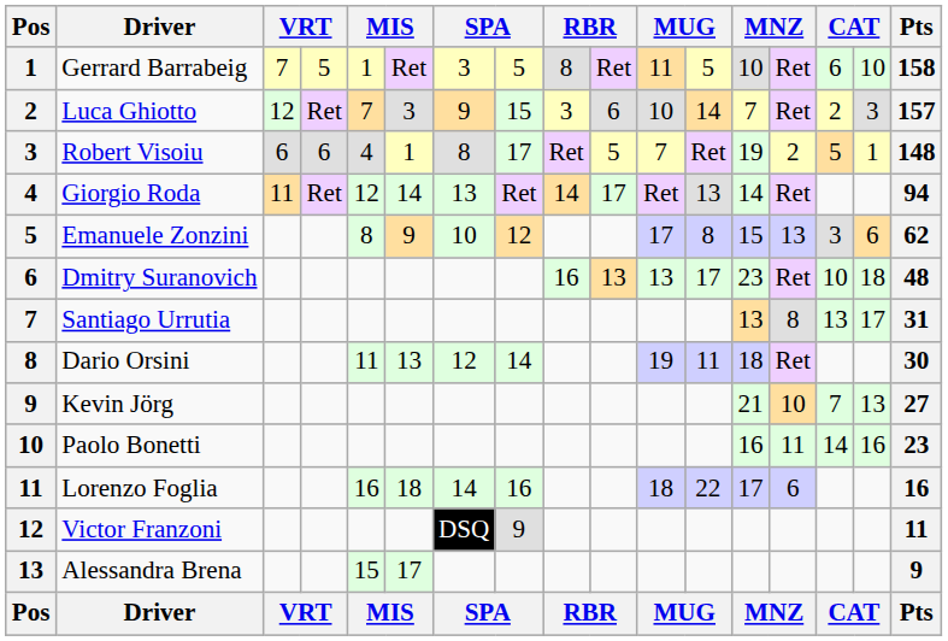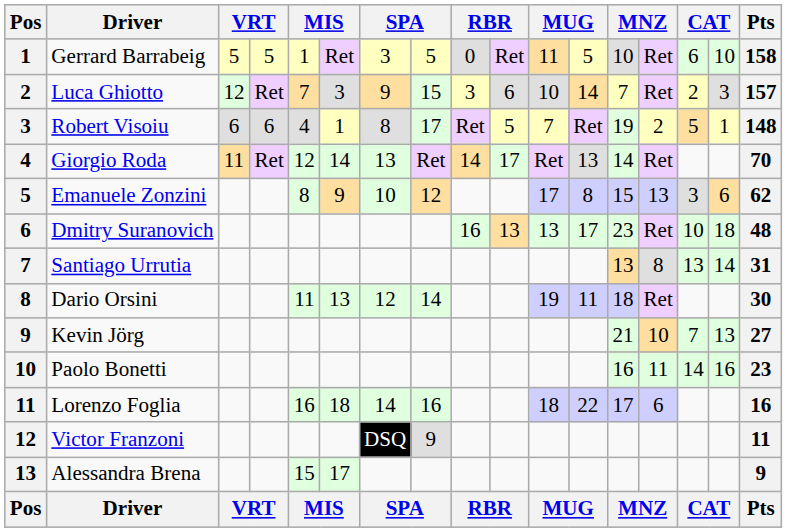 <table class="wikitable" style="font-size: 85%; text-align:center">
 <tr valign="top">
 <th valign="middle">Pos</th>
 <th valign="middle">Driver</th>
 <th colspan=2><a href='#'>VRT</a><br></th>
 <th colspan=2><a href='#'>MIS</a><br></th>
 <th colspan=2><a href='#'>SPA</a><br></th>
 <th colspan=2><a href='#'>RBR</a><br></th>
 <th colspan=2><a href='#'>MUG</a><br></th>
 <th colspan=2><a href='#'>MNZ</a><br></th>
 <th colspan=2><a href='#'>CAT</a><br></th>
 <th valign="middle">Pts</th>
 </tr>
 <tr>
 <th>1</th>
 <td align=left> Gerrard Barrabeig</td>
-<td style="background:#ffffbf;">7</td>
+<td style="background:#ffffbf;">5</td>
 <td style="background:#ffffbf;">5</td>
 <td style="background:#ffffbf;">1</td>
 <td style="background:#efcfff;">Ret</td>
 <td style="background:#ffffbf;">3</td>
 <td style="background:#ffffbf;">5</td>
-<td style="background:#dfdfdf;">8</td>
+<td style="background:#dfdfdf;">0</td>
 <td style="background:#efcfff;">Ret</td>
 <td style="background:#ffdf9f;">11</td>
 <td style="background:#ffffbf;">5</td>
 <td style="background:#dfdfdf;">10</td>
 <td style="background:#efcfff;">Ret</td>
 <td style="background:#dfffdf;">6</td>
 <td style="background:#dfffdf;">10</td>
 <th>158</th>
 </tr>
 <tr>
 <th>2</th>
 <td align=left> <a href='#'>Luca Ghiotto</a></td>
 <td style="background:#dfffdf;">12</td>
 <td style="background:#efcfff;">Ret</td>
 <td style="background:#ffdf9f;">7</td>
 <td style="background:#dfdfdf;">3</td>
 <td style="background:#ffdf9f;">9</td>
 <td style="background:#dfffdf;">15</td>
 <td style="background:#ffffbf;">3</td>
 <td style="background:#dfdfdf;">6</td>
 <td style="background:#dfdfdf;">10</td>
 <td style="background:#ffdf9f;">14</td>
 <td style="background:#ffffbf;">7</td>
 <td style="background:#efcfff;">Ret</td>
 <td style="background:#ffffbf;">2</td>
 <td style="background:#dfdfdf;">3</td>
 <th>157</th>
 </tr>
 <tr>
 <th>3</th>
 <td align=left> <a href='#'>Robert Visoiu</a></td>
 <td style="background:#dfdfdf;">6</td>
 <td style="background:#dfdfdf;">6</td>
 <td style="background:#dfdfdf;">4</td>
 <td style="background:#ffffbf;">1</td>
 <td style="background:#dfdfdf;">8</td>
 <td style="background:#dfffdf;">17</td>
 <td style="background:#efcfff;">Ret</td>
 <td style="background:#ffffbf;">5</td>
 <td style="background:#ffffbf;">7</td>
 <td style="background:#efcfff;">Ret</td>
 <td style="background:#dfffdf;">19</td>
 <td style="background:#ffffbf;">2</td>
 <td style="background:#ffdf9f;">5</td>
 <td style="background:#ffffbf;">1</td>
 <th>148</th>
 </tr>
 <tr>
 <th>4</th>
 <td align=left> <a href='#'>Giorgio Roda</a></td>
 <td style="background:#ffdf9f;">11</td>
 <td style="background:#efcfff;">Ret</td>
 <td style="background:#dfffdf;">12</td>
 <td style="background:#dfffdf;">14</td>
 <td style="background:#dfffdf;">13</td>
 <td style="background:#efcfff;">Ret</td>
 <td style="background:#ffdf9f;">14</td>
 <td style="background:#dfffdf;">17</td>
 <td style="background:#efcfff;">Ret</td>
 <td style="background:#dfdfdf;">13</td>
 <td style="background:#dfffdf;">14</td>
 <td style="background:#efcfff;">Ret</td>
 <td></td>
 <td></td>
-<th>94</th>
+<th>70</th>
 </tr>
 <tr>
 <th>5</th>
 <td align=left> <a href='#'>Emanuele Zonzini</a></td>
 <td></td>
 <td></td>
 <td style="background:#dfffdf;">8</td>
 <td style="background:#ffdf9f;">9</td>
 <td style="background:#dfffdf;">10</td>
 <td style="background:#ffdf9f;">12</td>
 <td></td>
 <td></td>
 <td style="background:#cfcfff;">17</td>
 <td style="background:#cfcfff;">8</td>
 <td style="background:#cfcfff;">15</td>
 <td style="background:#cfcfff;">13</td>
 <td style="background:#dfdfdf;">3</td>
 <td style="background:#ffdf9f;">6</td>
 <th>62</th>
 </tr>
 <tr>
 <th>6</th>
 <td align=left> <a href='#'>Dmitry Suranovich</a></td>
 <td></td>
 <td></td>
 <td></td>
 <td></td>
 <td></td>
 <td></td>
 <td style="background:#dfffdf;">16</td>
 <td style="background:#ffdf9f;">13</td>
 <td style="background:#dfffdf;">13</td>
 <td style="background:#dfffdf;">17</td>
 <td style="background:#dfffdf;">23</td>
 <td style="background:#efcfff;">Ret</td>
 <td style="background:#dfffdf;">10</td>
 <td style="background:#dfffdf;">18</td>
 <th>48</th>
 </tr>
 <tr>
 <th>7</th>
 <td align=left> <a href='#'>Santiago Urrutia</a></td>
 <td></td>
 <td></td>
 <td></td>
 <td></td>
 <td></td>
 <td></td>
 <td></td>
 <td></td>
 <td></td>
 <td></td>
 <td style="background:#ffdf9f;">13</td>
 <td style="background:#dfdfdf;">8</td>
 <td style="background:#dfffdf;">13</td>
-<td style="background:#dfffdf;">17</td>
+<td style="background:#dfffdf;">14</td>
 <th>31</th>
 </tr>
 <tr>
 <th>8</th>
 <td align=left> Dario Orsini</td>
 <td></td>
 <td></td>
 <td style="background:#dfffdf;">11</td>
 <td style="background:#dfffdf;">13</td>
 <td style="background:#dfffdf;">12</td>
 <td style="background:#dfffdf;">14</td>
 <td></td>
 <td></td>
 <td style="background:#cfcfff;">19</td>
 <td style="background:#cfcfff;">11</td>
 <td style="background:#cfcfff;">18</td>
 <td style="background:#efcfff;">Ret</td>
 <td></td>
 <td></td>
 <th>30</th>
 </tr>
 <tr>
 <th>9</th>
 <td align=left> Kevin Jörg</td>
 <td></td>
 <td></td>
 <td></td>
 <td></td>
 <td></td>
 <td></td>
 <td></td>
 <td></td>
 <td></td>
 <td></td>
 <td style="background:#dfffdf;">21</td>
 <td style="background:#ffdf9f;">10</td>
 <td style="background:#dfffdf;">7</td>
 <td style="background:#dfffdf;">13</td>
 <th>27</th>
 </tr>
 <tr>
 <th>10</th>
 <td align=left> Paolo Bonetti</td>
 <td></td>
 <td></td>
 <td></td>
 <td></td>
 <td></td>
 <td></td>
 <td></td>
 <td></td>
 <td></td>
 <td></td>
 <td style="background:#dfffdf;">16</td>
 <td style="background:#dfffdf;">11</td>
 <td style="background:#dfffdf;">14</td>
 <td style="background:#dfffdf;">16</td>
 <th>23</th>
 </tr>
 <tr>
 <th>11</th>
 <td align=left> Lorenzo Foglia</td>
 <td></td>
 <td></td>
 <td style="background:#dfffdf;">16</td>
 <td style="background:#dfffdf;">18</td>
 <td style="background:#dfffdf;">14</td>
 <td style="background:#dfffdf;">16</td>
 <td></td>
 <td></td>
 <td style="background:#cfcfff;">18</td>
 <td style="background:#cfcfff;">22</td>
 <td style="background:#cfcfff;">17</td>
 <td style="background:#cfcfff;">6</td>
 <td></td>
 <td></td>
 <th>16</th>
 </tr>
 <tr>
 <th>12</th>
 <td align=left> <a href='#'>Victor Franzoni</a></td>
 <td></td>
 <td></td>
 <td></td>
 <td></td>
 <td style="background:black; color:white;">DSQ</td>
 <td style="background:#dfdfdf;">9</td>
 <td></td>
 <td></td>
 <td></td>
 <td></td>
 <td></td>
 <td></td>
 <td></td>
 <td></td>
 <th>11</th>
 </tr>
 <tr>
 <th>13</th>
 <td align=left> Alessandra Brena</td>
 <td></td>
 <td></td>
 <td style="background:#dfffdf;">15</td>
 <td style="background:#dfffdf;">17</td>
 <td></td>
 <td></td>
 <td></td>
 <td></td>
 <td></td>
 <td></td>
 <td></td>
 <td></td>
 <td></td>
 <td></td>
 <th>9</th>
 </tr>
 <tr valign="top">
 <th valign="middle">Pos</th>
 <th valign="middle">Driver</th>
 <th colspan=2><a href='#'>VRT</a><br></th>
 <th colspan=2><a href='#'>MIS</a><br></th>
 <th colspan=2><a href='#'>SPA</a><br></th>
 <th colspan=2><a href='#'>RBR</a><br></th>
 <th colspan=2><a href='#'>MUG</a><br></th>
 <th colspan=2><a href='#'>MNZ</a><br></th>
 <th colspan=2><a href='#'>CAT</a><br></th>
 <th valign="middle">Pts</th>
 </tr>
 </table>
